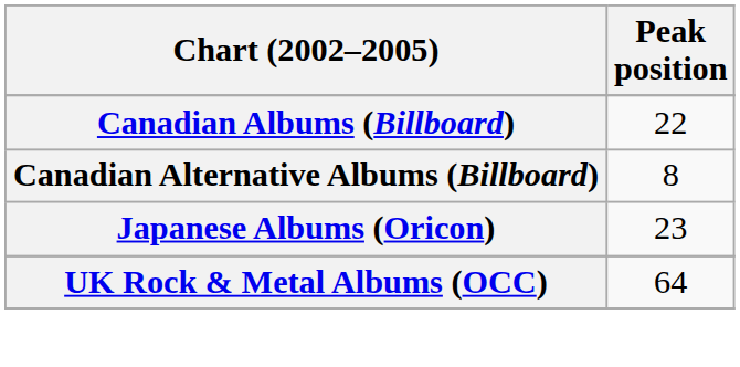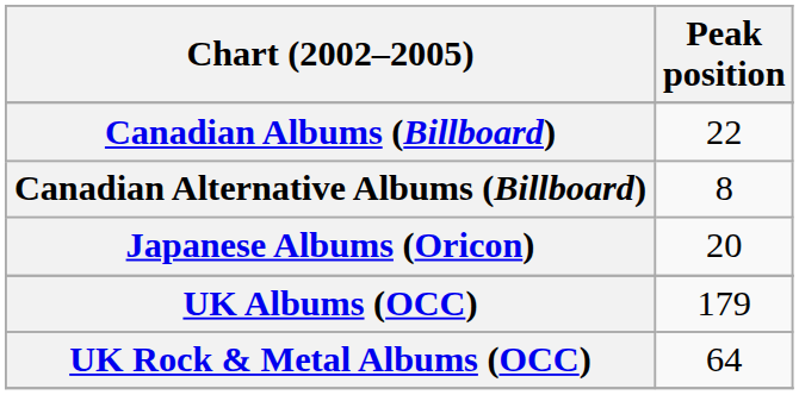 <table class="wikitable sortable plainrowheaders" style="text-align:center">
 <tr>
 <th scope="col">Chart (2002–2005)</th>
 <th scope="col">Peak<br>position</th>
 </tr>
 <tr>
 </tr>
 <tr>
 <th scope="row"><a href='#'>Canadian Albums</a> (<a href='#'><em>Billboard</em></a>)</th>
 <td style="text-align:center;">22</td>
 </tr>
 <tr>
 <th scope="row">Canadian Alternative Albums (<em>Billboard</em>)</th>
 <td>8</td>
 </tr>
 <tr>
 <th scope="row"><a href='#'>Japanese Albums</a> (<a href='#'>Oricon</a>)</th>
-<td>23</td>
+<td>20</td>
 </tr>
 <tr>
+</tr>
+<tr>
+<th scope="row"><a href='#'>UK Albums</a> (<a href='#'>OCC</a>)</th>
+<td>179</td>
 </tr>
 <tr>
 <th scope="row"><a href='#'>UK Rock & Metal Albums</a> (<a href='#'>OCC</a>)</th>
 <td>64</td>
 </tr>
 <tr>
 </tr>
 </table>
